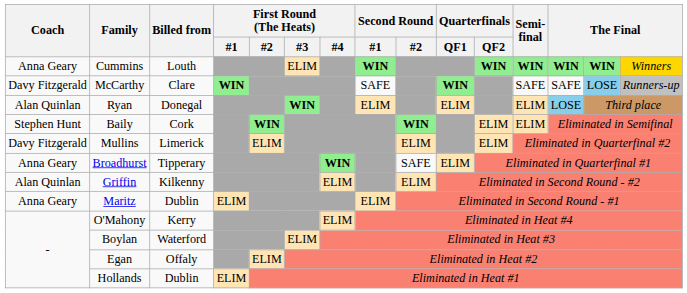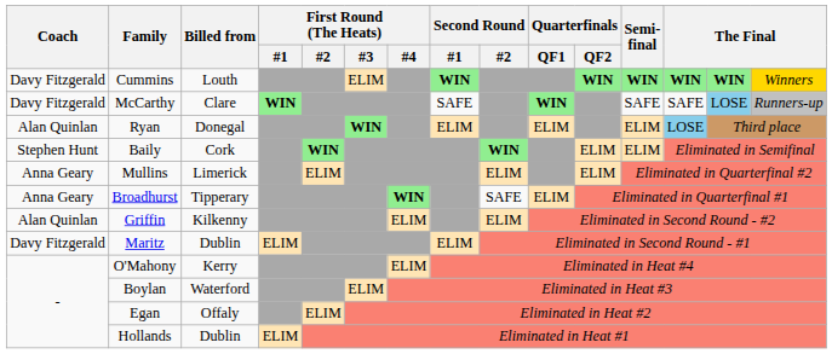 <table class="wikitable sortable" style="margin: auto; text-align: center;">
 <tr>
 <th rowspan="2">Coach</th>
 <th rowspan="2">Family</th>
 <th rowspan="2">Billed from</th>
 <th colspan="4">First Round<br>(The Heats)</th>
 <th colspan="2">Second Round</th>
 <th colspan="2">Quarterfinals</th>
 <th rowspan="2">Semi-<br>final</th>
 <th colspan="3" rowspan="2">The Final</th>
 </tr>
 <tr>
 <th>#1</th>
 <th>#2</th>
 <th>#3</th>
 <th>#4</th>
 <th>#1</th>
 <th>#2</th>
 <th>QF1</th>
 <th>QF2</th>
 </tr>
 <tr>
-<td>Anna Geary</td>
+<td>Davy Fitzgerald</td>
 <td>Cummins</td>
 <td>Louth</td>
 <td bgcolor="darkgray" colspan="2"></td>
 <td style="background:#ffe5b4;">ELIM</td>
 <td bgcolor="darkgray" colspan="1"></td>
 <td bgcolor="lightgreen"><strong>WIN</strong></td>
 <td bgcolor="darkgray" colspan="2"></td>
 <td bgcolor="lightgreen"><strong>WIN</strong></td>
 <td bgcolor="lightgreen"><strong>WIN</strong></td>
 <td bgcolor="lightgreen"><strong>WIN</strong></td>
 <td bgcolor="lightgreen"><strong>WIN</strong></td>
 <td style="background:gold;"><em>Winners</em></td>
 </tr>
 <tr>
 <td>Davy Fitzgerald</td>
 <td>McCarthy</td>
 <td>Clare</td>
 <td bgcolor="lightgreen"><strong>WIN</strong></td>
 <td bgcolor="darkgray" colspan="3"></td>
 <td>SAFE</td>
 <td bgcolor="darkgray" colspan="1"></td>
 <td bgcolor="lightgreen"><strong>WIN</strong></td>
 <td bgcolor="darkgray" colspan="1"></td>
 <td>SAFE</td>
 <td>SAFE</td>
 <td style="background:#87ceeb">LOSE</td>
 <td style="background:silver;"><em>Runners-up</em></td>
 </tr>
 <tr>
 <td>Alan Quinlan</td>
 <td>Ryan</td>
 <td>Donegal</td>
 <td bgcolor="darkgray" colspan="2"></td>
 <td bgcolor="lightgreen"><strong>WIN</strong></td>
 <td bgcolor="darkgray" colspan="1"></td>
 <td style="background:#ffe5b4;">ELIM</td>
 <td bgcolor="darkgray" colspan="1"></td>
 <td style="background:#ffe5b4;">ELIM</td>
 <td bgcolor="darkgray" colspan="1"></td>
 <td style="background:#ffe5b4;">ELIM</td>
 <td style="background:#87ceeb">LOSE</td>
 <td colspan="2" style="background:#c96;"><em>Third place</em></td>
 </tr>
 <tr>
 <td>Stephen Hunt</td>
 <td>Baily</td>
 <td>Cork</td>
 <td bgcolor="darkgray" colspan="1"></td>
 <td bgcolor="lightgreen"><strong>WIN</strong></td>
 <td bgcolor="darkgray" colspan="3"></td>
 <td bgcolor="lightgreen"><strong>WIN</strong></td>
 <td bgcolor="darkgray" colspan="1"></td>
 <td style="background:#ffe5b4;">ELIM</td>
 <td style="background:#ffe5b4;">ELIM</td>
 <td colspan="3" style="background:#FA8072;"><em>Eliminated in Semifinal</em></td>
 </tr>
 <tr>
-<td>Davy Fitzgerald</td>
+<td>Anna Geary</td>
 <td>Mullins</td>
 <td>Limerick</td>
 <td bgcolor="darkgray" colspan="1"></td>
 <td style="background:#ffe5b4;">ELIM</td>
 <td bgcolor="darkgray" colspan="3"></td>
 <td style="background:#ffe5b4;">ELIM</td>
 <td bgcolor="darkgray" colspan="1"></td>
 <td style="background:#ffe5b4;">ELIM</td>
 <td colspan="4" style="background:#FA8072;"><em>Eliminated in Quarterfinal #2</em></td>
 </tr>
 <tr>
 <td>Anna Geary</td>
 <td><a href='#'>Broadhurst</a></td>
 <td>Tipperary</td>
 <td bgcolor="darkgray" colspan="3"></td>
 <td bgcolor="lightgreen"><strong>WIN</strong></td>
 <td bgcolor="darkgray" colspan="1"></td>
 <td>SAFE</td>
 <td style="background:#ffe5b4;">ELIM</td>
 <td colspan="5" style="background:#FA8072;"><em>Eliminated in Quarterfinal #1</em></td>
 </tr>
 <tr>
 <td>Alan Quinlan</td>
 <td><a href='#'>Griffin</a></td>
 <td>Kilkenny</td>
 <td bgcolor="darkgray" colspan="3"></td>
 <td style="background:#ffe5b4;">ELIM</td>
 <td bgcolor="darkgray" colspan="1"></td>
 <td style="background:#ffe5b4;">ELIM</td>
 <td colspan="6" style="background:#FA8072;"><em>Eliminated in Second Round - #2</em></td>
 </tr>
 <tr>
-<td>Anna Geary</td>
+<td>Davy Fitzgerald</td>
 <td><a href='#'>Maritz</a></td>
 <td>Dublin</td>
 <td style="background:#ffe5b4;">ELIM</td>
 <td bgcolor="darkgray" colspan="3"></td>
 <td style="background:#ffe5b4;">ELIM</td>
 <td colspan="7" style="background:#FA8072;"><em>Eliminated in Second Round - #1</em></td>
 </tr>
 <tr>
 <td rowspan="4">-</td>
 <td>O'Mahony</td>
 <td>Kerry</td>
 <td bgcolor="darkgray" colspan="3"></td>
 <td style="background:#ffe5b4;">ELIM</td>
 <td colspan="8" style="background:#FA8072;"><em>Eliminated in Heat #4</em></td>
 </tr>
 <tr>
 <td>Boylan</td>
 <td>Waterford</td>
 <td bgcolor="darkgray" colspan="2"></td>
 <td style="background:#ffe5b4;">ELIM</td>
 <td colspan="9" style="background:#FA8072;"><em>Eliminated in Heat #3</em></td>
 </tr>
 <tr>
 <td>Egan</td>
 <td>Offaly</td>
 <td bgcolor="darkgray" colspan="1"></td>
 <td style="background:#ffe5b4;">ELIM</td>
 <td colspan="10" style="background:#FA8072;"><em>Eliminated in Heat #2</em></td>
 </tr>
 <tr>
 <td>Hollands</td>
 <td>Dublin</td>
 <td style="background:#ffe5b4;">ELIM</td>
 <td colspan="11" style="background:#FA8072;"><em>Eliminated in Heat #1</em></td>
 </tr>
 </table>
